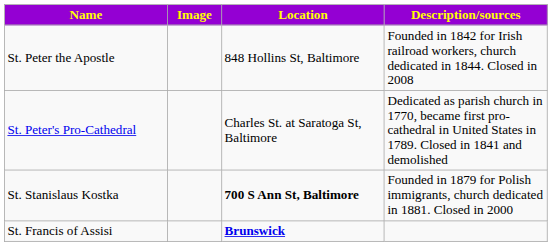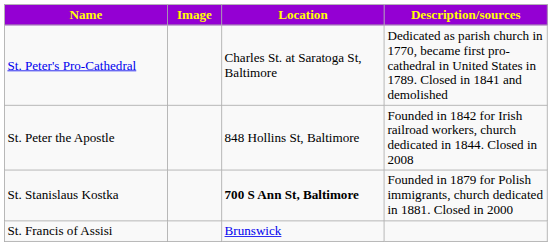 <table class="wikitable sortable" style="width:75%">
 <tr>
 <th style="background:darkviolet; color:yellow;" width="30%"><strong>Name</strong></th>
 <th style="background:darkviolet; color:yellow;" width="10%"><strong>Image</strong></th>
 <th style="background:darkviolet; color:yellow;" width="30%"><strong>Location</strong></th>
 <th style="background:darkviolet; color:yellow;" width="30%"><strong>Description/sources</strong></th>
 </tr>
 <tr>
+<td><a href='#'>St. Peter's Pro-Cathedral</a></td>
+<td></td>
+<td>Charles St. at Saratoga St, Baltimore</td>
+<td>Dedicated as parish church in 1770, became first pro-cathedral in United States in 1789. Closed in 1841 and demolished</td>
+</tr>
+<tr>
 <td>St. Peter the Apostle</td>
 <td></td>
 <td>848 Hollins St, Baltimore</td>
 <td>Founded in 1842 for Irish railroad workers, church dedicated in 1844. Closed in 2008</td>
-</tr>
-<tr>
-<td><a href='#'>St. Peter's Pro-Cathedral</a></td>
-<td></td>
-<td>Charles St. at Saratoga St, Baltimore</td>
-<td>Dedicated as parish church in 1770, became first pro-cathedral in United States in 1789. Closed in 1841 and demolished</td>
 </tr>
 <tr>
 <td>St. Stanislaus Kostka</td>
 <td></td>
 <td><strong>700 S Ann St, Baltimore</strong></td>
 <td>Founded in 1879 for Polish immigrants, church dedicated in 1881. Closed in 2000</td>
 </tr>
 <tr>
 <td>St. Francis of Assisi</td>
 <td></td>
-<td><strong><a href='#'>Brunswick</a></strong></td>
+<td><a href='#'>Brunswick</a></td>
 <td></td>
 </tr>
 </table>
